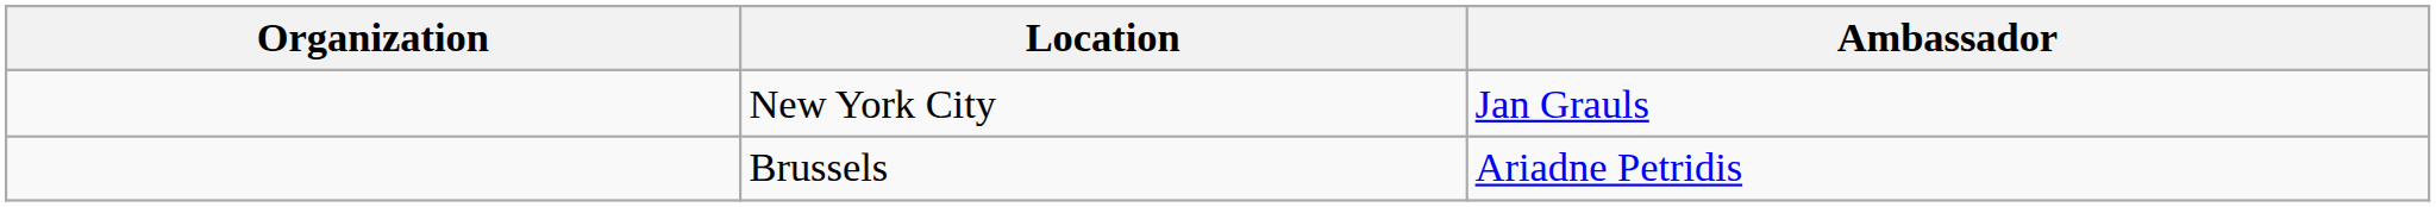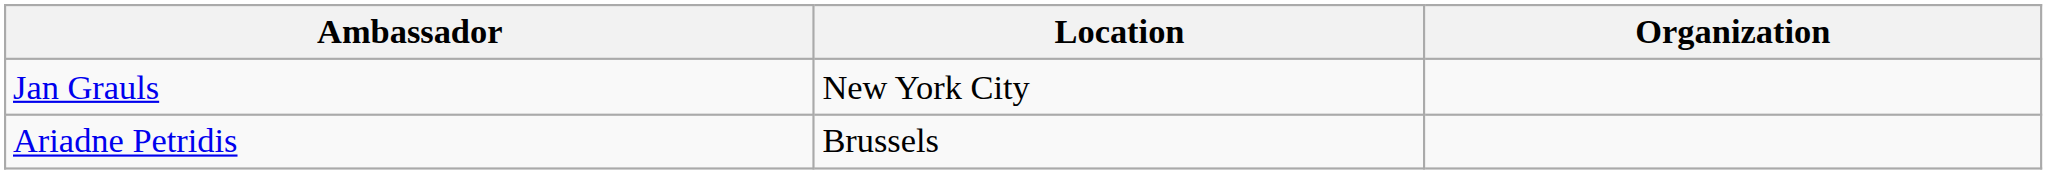 <table class="wikitable" width=75%>
 <tr>
+<th width="400">Ambassador</th>
+<th width="300">Location</th>
 <th width="300">Organization</th>
-<th width="300">Location</th>
-<th width="400">Ambassador</th>
 </tr>
 <tr>
+<td><a href='#'>Jan Grauls</a></td>
+<td>New York City</td>
 <td></td>
-<td>New York City</td>
-<td><a href='#'>Jan Grauls</a></td>
 </tr>
 <tr>
+<td><a href='#'>Ariadne Petridis</a></td>
+<td>Brussels</td>
 <td></td>
-<td>Brussels</td>
-<td><a href='#'>Ariadne Petridis</a></td>
 </tr>
 </table>
